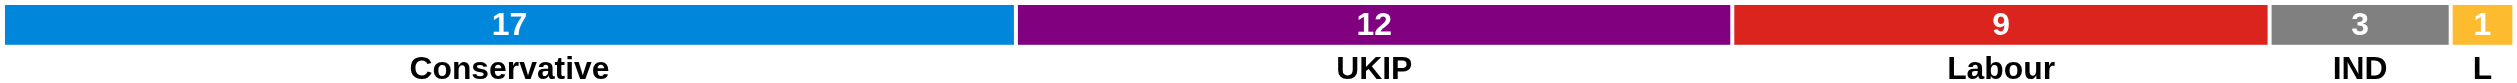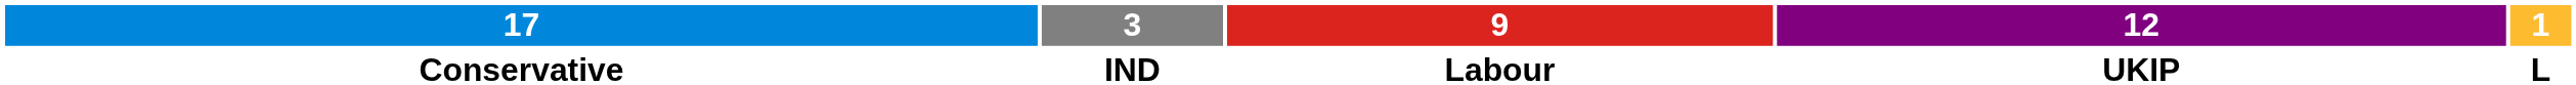 <table style="width:100%; text-align:center;">
 <tr style="color:white;">
 <td style="background:#0087dc; width:40.5%;"><strong>17</strong></td>
+<td style="background:grey; width:7.1%;"><strong>3</strong></td>
+<td style="background:#dc241f; width:21.4%;"><strong>9</strong></td>
 <td style="background:purple; width:28.6%;"><strong>12</strong></td>
-<td style="background:#dc241f; width:21.4%;"><strong>9</strong></td>
-<td style="background:grey; width:7.1%;"><strong>3</strong></td>
 <td style="background:#FDBB30; width:2.4%;"><strong>1</strong></td>
 </tr>
 <tr>
 <td><span><strong>Conservative</strong></span></td>
+<td><span><strong>IND</strong></span></td>
+<td><span><strong>Labour</strong></span></td>
 <td><span><strong>UKIP</strong></span></td>
-<td><span><strong>Labour</strong></span></td>
-<td><span><strong>IND</strong></span></td>
 <td><span><strong>L</strong></span></td>
 </tr>
 </table>
